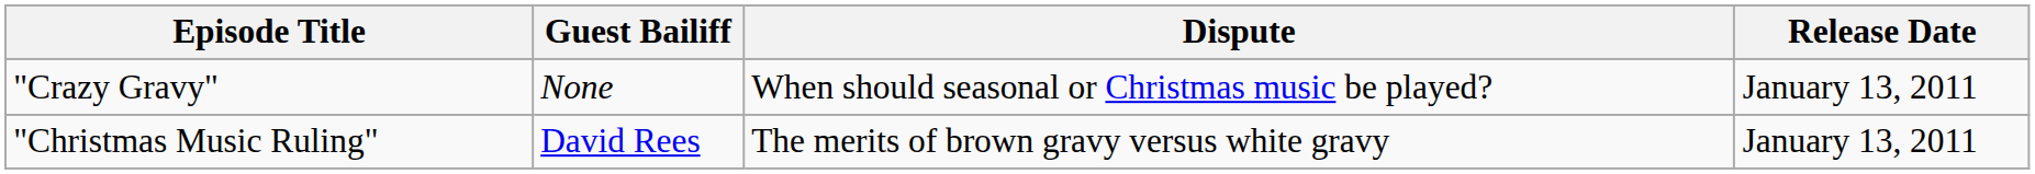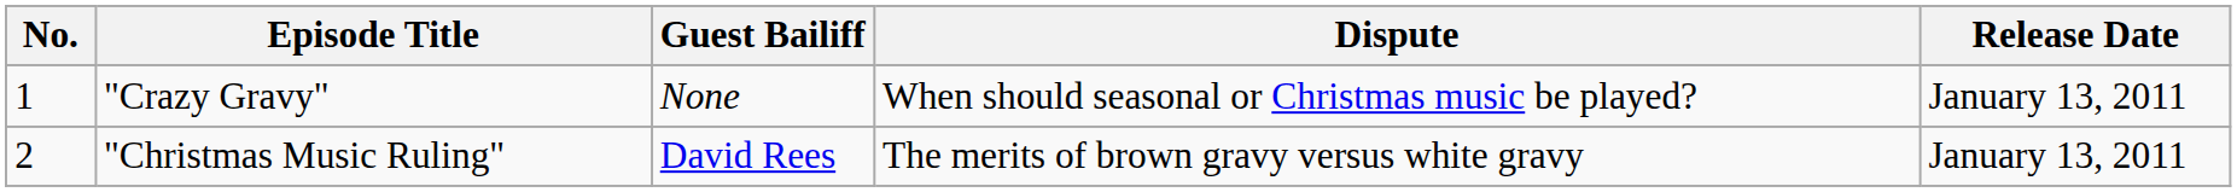 <table class="wikitable">
 <tr>
+<th width="4%">No.</th>
 <th width="25%">Episode Title</th>
 <th width="10%">Guest Bailiff</th>
 <th width="47%">Dispute</th>
 <th width="14%">Release Date</th>
 </tr>
 <tr>
+<td>1</td>
 <td>"Crazy Gravy"</td>
 <td><em>None</em></td>
 <td>When should seasonal or <a href='#'>Christmas music</a> be played?</td>
 <td>January 13, 2011</td>
 </tr>
 <tr>
+<td>2</td>
 <td>"Christmas Music Ruling"</td>
 <td><a href='#'>David Rees</a></td>
 <td>The merits of brown gravy versus white gravy</td>
 <td>January 13, 2011</td>
 </tr>
 </table>
